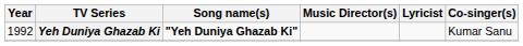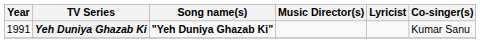 <table class="wikitable sortable">
 <tr>
 <th>Year</th>
 <th>TV Series</th>
 <th>Song name(s)</th>
 <th>Music Director(s)</th>
 <th>Lyricist</th>
 <th>Co-singer(s)</th>
 </tr>
 <tr>
-<td>1992</td>
+<td>1991</td>
 <th><em>Yeh Duniya Ghazab Ki</em></th>
 <td><strong>"Yeh Duniya Ghazab Ki"</strong></td>
 <td></td>
 <td></td>
 <td>Kumar Sanu</td>
 </tr>
 <tr>
 </tr>
 </table>
